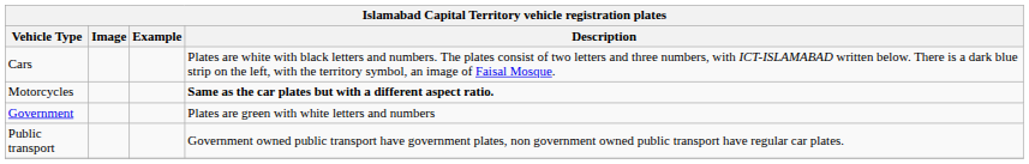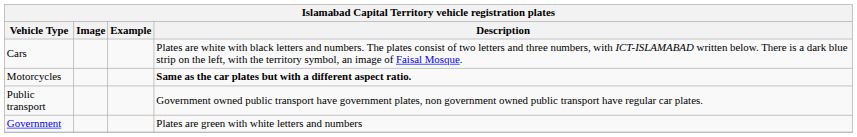 <table class="wikitable" style="font-size: 100%">
 <tr>
 <th colspan="4">Islamabad Capital Territory vehicle registration plates</th>
 </tr>
 <tr>
 <th>Vehicle Type</th>
 <th>Image</th>
 <th>Example</th>
 <th>Description</th>
 </tr>
 <tr>
 <td>Cars</td>
 <td></td>
 <td></td>
 <td>Plates are white with black letters and numbers. The plates consist of two letters and three numbers, with <em>ICT-ISLAMABAD</em> written below. There is a dark blue strip on the left, with the territory symbol, an image of <a href='#'>Faisal Mosque</a>.</td>
 </tr>
 <tr>
 <td>Motorcycles</td>
 <td></td>
 <td></td>
 <td><strong>Same as the car plates but with a different aspect ratio.</strong></td>
 </tr>
 <tr>
+<td>Public transport</td>
+<td></td>
+<td></td>
+<td>Government owned public transport have government plates, non government owned public transport have regular car plates.</td>
+</tr>
+<tr>
 <td><a href='#'>Government</a></td>
 <td></td>
 <td></td>
 <td>Plates are green with white letters and numbers</td>
 </tr>
 <tr>
-<td>Public transport</td>
-<td></td>
-<td></td>
-<td>Government owned public transport have government plates, non government owned public transport have regular car plates.</td>
-</tr>
-<tr>
 </tr>
 </table>
